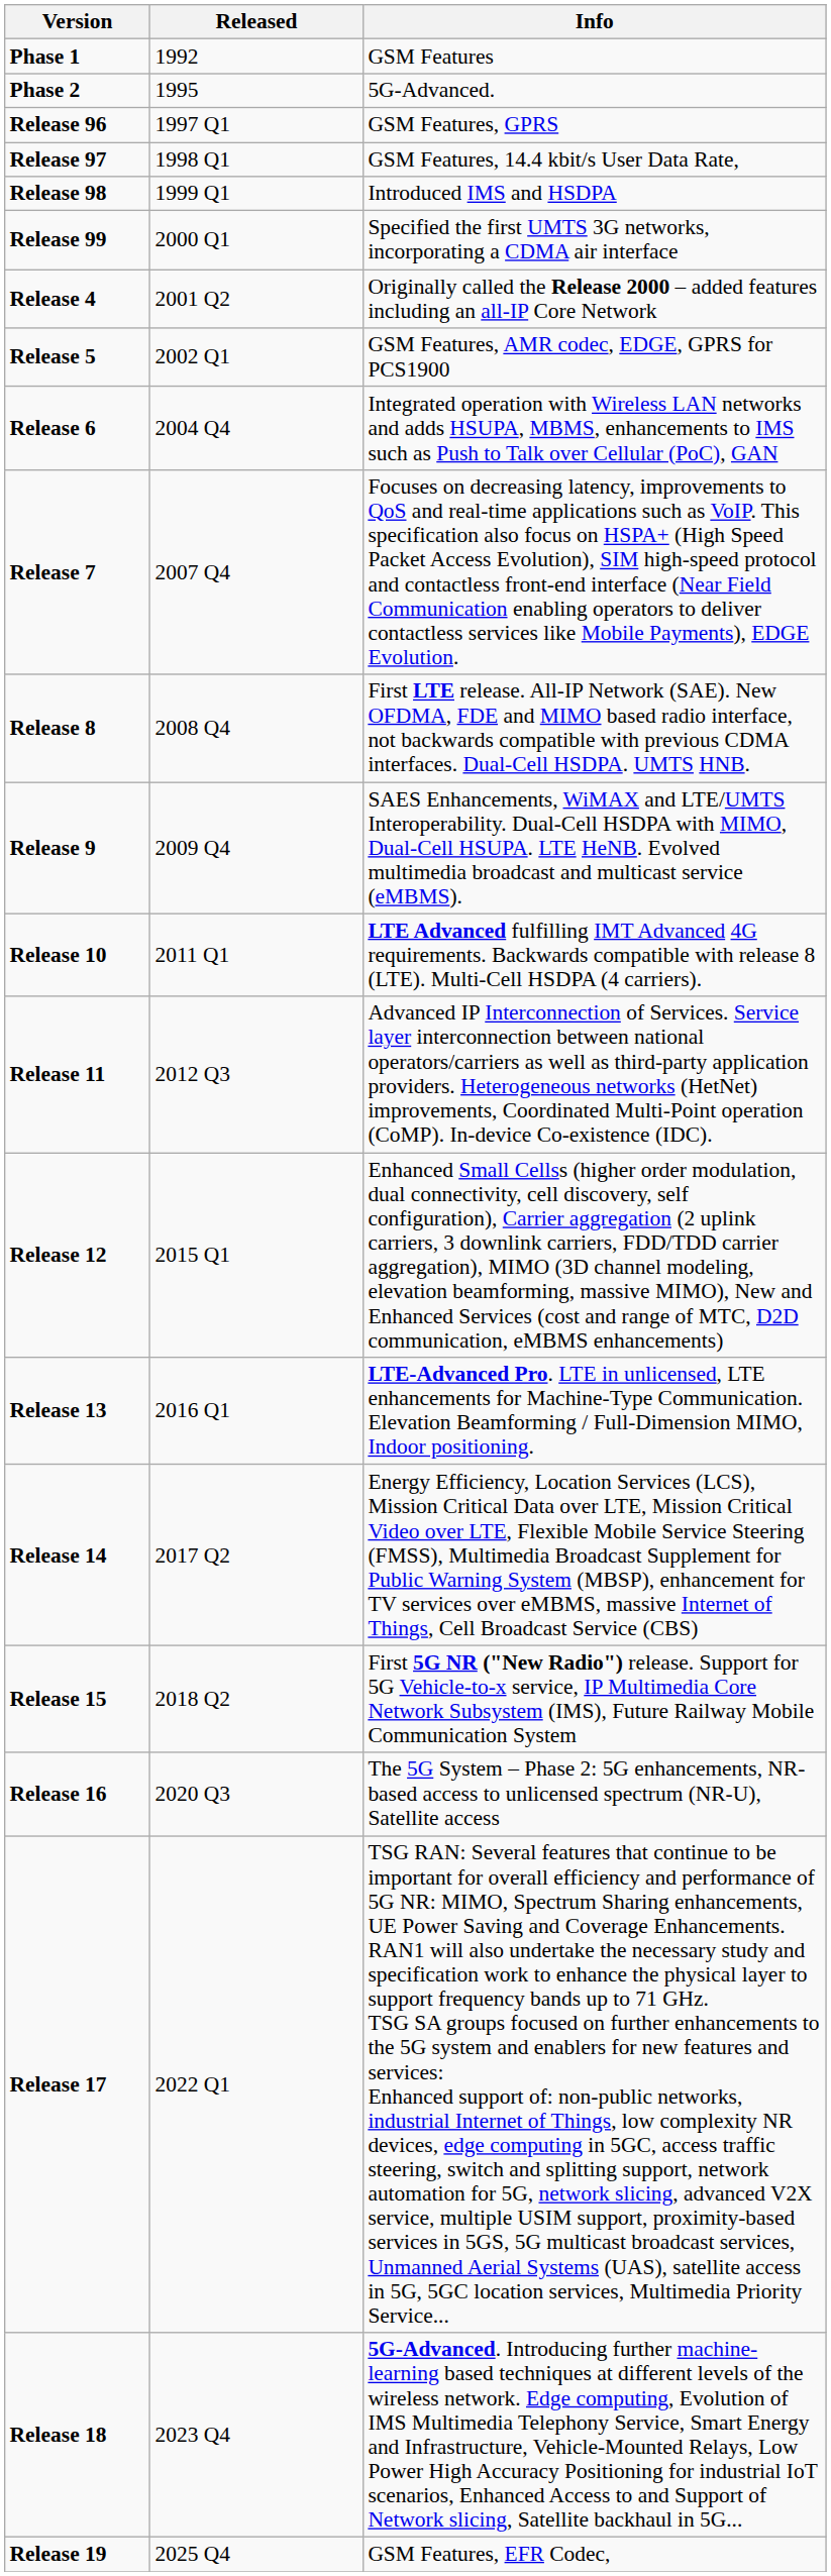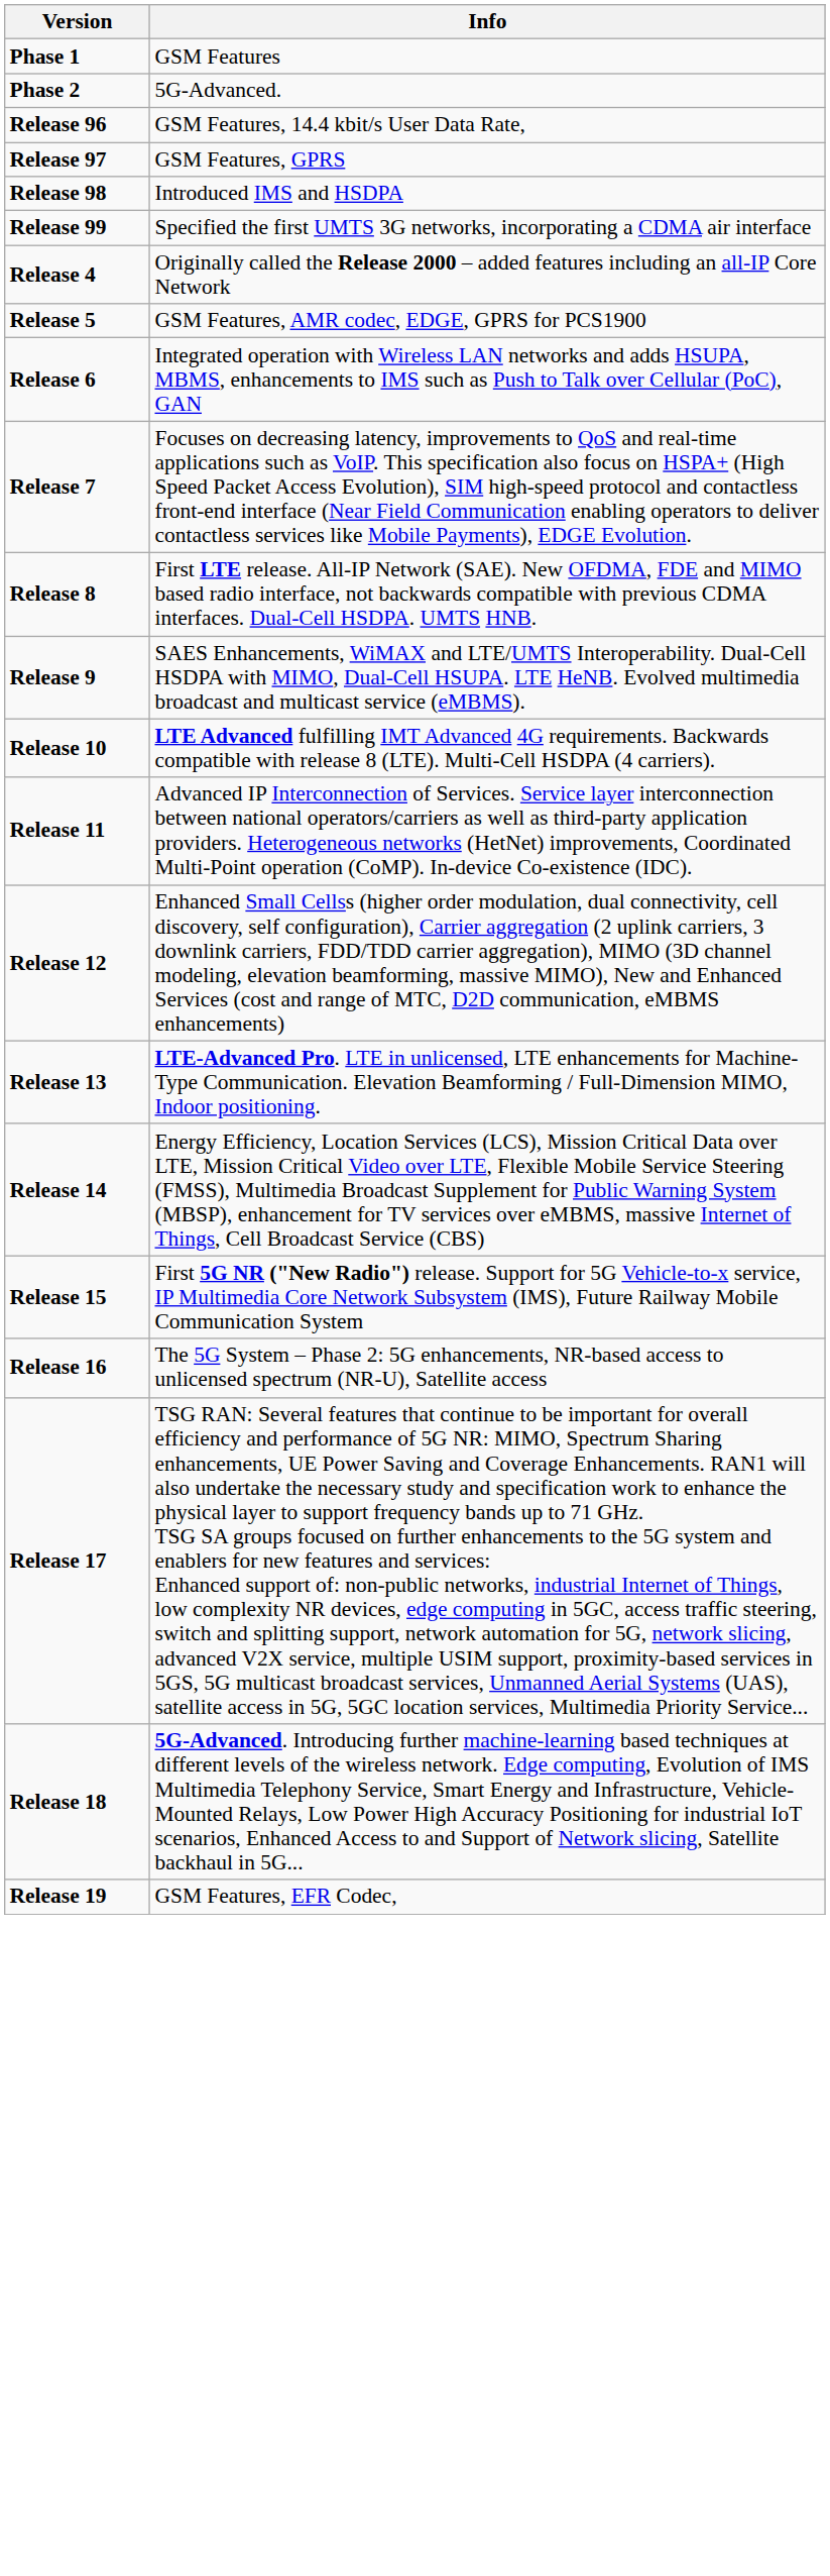 <table class="wikitable">
 <tr>
 <th width="100">Version</th>
-<th width="150">Released</th>
 <th>Info</th>
 </tr>
 <tr>
 <td><strong>Phase 1</strong></td>
-<td>1992</td>
 <td>GSM Features</td>
 </tr>
 <tr>
 <td><strong>Phase 2</strong></td>
-<td>1995</td>
 <td>5G-Advanced.</td>
 </tr>
 <tr>
 <td><strong>Release 96</strong></td>
-<td>1997 Q1</td>
+<td>GSM Features, 14.4 kbit/s User Data Rate,</td>
+</tr>
+<tr>
+<td><strong>Release 97</strong></td>
 <td>GSM Features, <a href='#'>GPRS</a></td>
 </tr>
 <tr>
-<td><strong>Release 97</strong></td>
-<td>1998 Q1</td>
-<td>GSM Features, 14.4 kbit/s User Data Rate,</td>
-</tr>
-<tr>
 <td><strong>Release 98</strong></td>
-<td>1999 Q1</td>
 <td>Introduced <a href='#'>IMS</a> and <a href='#'>HSDPA</a></td>
 </tr>
 <tr>
 <td><strong>Release 99</strong></td>
-<td>2000 Q1</td>
 <td>Specified the first <a href='#'>UMTS</a> 3G networks, incorporating a <a href='#'>CDMA</a> air interface</td>
 </tr>
 <tr>
 <td><strong>Release 4</strong></td>
-<td>2001 Q2</td>
 <td>Originally called the <strong>Release 2000</strong> – added features including an <a href='#'>all-IP</a> Core Network</td>
 </tr>
 <tr>
 <td><strong>Release 5</strong></td>
-<td>2002 Q1</td>
 <td>GSM Features, <a href='#'>AMR codec</a>, <a href='#'>EDGE</a>, GPRS for PCS1900</td>
 </tr>
 <tr>
 <td><strong>Release 6</strong></td>
-<td>2004 Q4</td>
 <td>Integrated operation with <a href='#'>Wireless LAN</a> networks and adds <a href='#'>HSUPA</a>, <a href='#'>MBMS</a>, enhancements to <a href='#'>IMS</a> such as <a href='#'>Push to Talk over Cellular (PoC)</a>, <a href='#'>GAN</a></td>
 </tr>
 <tr>
 <td><strong>Release 7</strong></td>
-<td>2007 Q4</td>
 <td>Focuses on decreasing latency, improvements to <a href='#'>QoS</a> and real-time applications such as <a href='#'>VoIP</a>. This specification also focus on <a href='#'>HSPA+</a> (High Speed Packet Access Evolution), <a href='#'>SIM</a> high-speed protocol and contactless front-end interface (<a href='#'>Near Field Communication</a> enabling operators to deliver contactless services like <a href='#'>Mobile Payments</a>), <a href='#'>EDGE Evolution</a>.</td>
 </tr>
 <tr>
 <td><strong>Release 8</strong></td>
-<td>2008 Q4</td>
 <td>First <strong><a href='#'>LTE</a></strong> release. All-IP Network (SAE). New <a href='#'>OFDMA</a>, <a href='#'>FDE</a> and <a href='#'>MIMO</a> based radio interface, not backwards compatible with previous CDMA interfaces. <a href='#'>Dual-Cell HSDPA</a>. <a href='#'>UMTS</a> <a href='#'>HNB</a>.</td>
 </tr>
 <tr>
 <td><strong>Release 9</strong></td>
-<td>2009 Q4</td>
 <td>SAES Enhancements, <a href='#'>WiMAX</a> and LTE/<a href='#'>UMTS</a> Interoperability. Dual-Cell HSDPA with <a href='#'>MIMO</a>, <a href='#'>Dual-Cell HSUPA</a>. <a href='#'>LTE</a> <a href='#'>HeNB</a>. Evolved multimedia broadcast and multicast service (<a href='#'>eMBMS</a>).</td>
 </tr>
 <tr>
 <td><strong>Release 10</strong></td>
-<td>2011 Q1</td>
 <td><strong><a href='#'>LTE Advanced</a></strong> fulfilling <a href='#'>IMT Advanced</a> <a href='#'>4G</a> requirements. Backwards compatible with release 8 (LTE). Multi-Cell HSDPA (4 carriers).</td>
 </tr>
 <tr>
 <td><strong>Release 11</strong></td>
-<td>2012 Q3</td>
 <td>Advanced IP <a href='#'>Interconnection</a> of Services. <a href='#'>Service layer</a> interconnection between national operators/carriers as well as third-party application providers. <a href='#'>Heterogeneous networks</a> (HetNet) improvements, Coordinated Multi-Point operation (CoMP). In-device Co-existence (IDC).</td>
 </tr>
 <tr>
 <td><strong>Release 12</strong></td>
-<td>2015 Q1</td>
 <td>Enhanced <a href='#'>Small Cells</a>s (higher order modulation, dual connectivity, cell discovery, self configuration), <a href='#'>Carrier aggregation</a> (2 uplink carriers, 3 downlink carriers, FDD/TDD carrier aggregation), MIMO (3D channel modeling, elevation beamforming, massive MIMO), New and Enhanced Services (cost and range of MTC, <a href='#'>D2D</a> communication, eMBMS enhancements)</td>
 </tr>
 <tr>
 <td><strong>Release 13</strong></td>
-<td>2016 Q1</td>
 <td><strong><a href='#'>LTE-Advanced Pro</a></strong>. <a href='#'>LTE in unlicensed</a>, LTE enhancements for Machine-Type Communication. Elevation Beamforming / Full-Dimension MIMO, <a href='#'>Indoor positioning</a>.</td>
 </tr>
 <tr>
 <td><strong>Release 14</strong></td>
-<td>2017 Q2</td>
 <td>Energy Efficiency, Location Services (LCS), Mission Critical Data over LTE, Mission Critical <a href='#'>Video over LTE</a>, Flexible Mobile Service Steering (FMSS), Multimedia Broadcast Supplement for <a href='#'>Public Warning System</a> (MBSP), enhancement for TV services over eMBMS, massive <a href='#'>Internet of Things</a>, Cell Broadcast Service (CBS)</td>
 </tr>
 <tr>
 <td><strong>Release 15</strong></td>
-<td>2018 Q2</td>
 <td>First <strong><a href='#'>5G NR</a> ("New Radio")</strong> release. Support for 5G <a href='#'>Vehicle-to-x</a> service, <a href='#'>IP Multimedia Core Network Subsystem</a> (IMS), Future Railway Mobile Communication System</td>
 </tr>
 <tr>
 <td><strong>Release 16</strong></td>
-<td>2020 Q3</td>
 <td>The <a href='#'>5G</a> System – Phase 2: 5G enhancements, NR-based access to unlicensed spectrum (NR-U), Satellite access</td>
 </tr>
 <tr>
 <td><strong>Release 17</strong></td>
-<td>2022 Q1</td>
 <td>TSG RAN: Several features that continue to be important for overall efficiency and performance of 5G NR: MIMO, Spectrum Sharing enhancements, UE Power Saving and Coverage Enhancements. RAN1 will also undertake the necessary study and specification work to enhance the physical layer to support frequency bands up to 71 GHz.<br>TSG SA groups focused on further enhancements to the 5G system and enablers for new features and services:<br>Enhanced support of: non-public networks, <a href='#'>industrial Internet of Things</a>, low complexity NR devices, <a href='#'>edge computing</a> in 5GC, access traffic steering, switch and splitting support, network automation for 5G, <a href='#'>network slicing</a>, advanced V2X service, multiple USIM support, proximity-based services in 5GS, 5G multicast broadcast services, <a href='#'>Unmanned Aerial Systems</a> (UAS), satellite access in 5G, 5GC location services, Multimedia Priority Service...</td>
 </tr>
 <tr>
 <td><strong>Release 18</strong></td>
-<td>2023 Q4</td>
 <td><strong><a href='#'>5G-Advanced</a></strong>. Introducing further <a href='#'>machine-learning</a> based techniques at different levels of the wireless network. <a href='#'>Edge computing</a>, Evolution of IMS Multimedia Telephony Service, Smart Energy and Infrastructure, Vehicle-Mounted Relays, Low Power High Accuracy Positioning for industrial IoT scenarios, Enhanced Access to and Support of <a href='#'>Network slicing</a>, Satellite backhaul in 5G...</td>
 </tr>
 <tr>
 <td><strong>Release 19</strong> </td>
-<td>2025 Q4</td>
 <td>GSM Features, <a href='#'>EFR</a> Codec,</td>
 </tr>
 </table>
